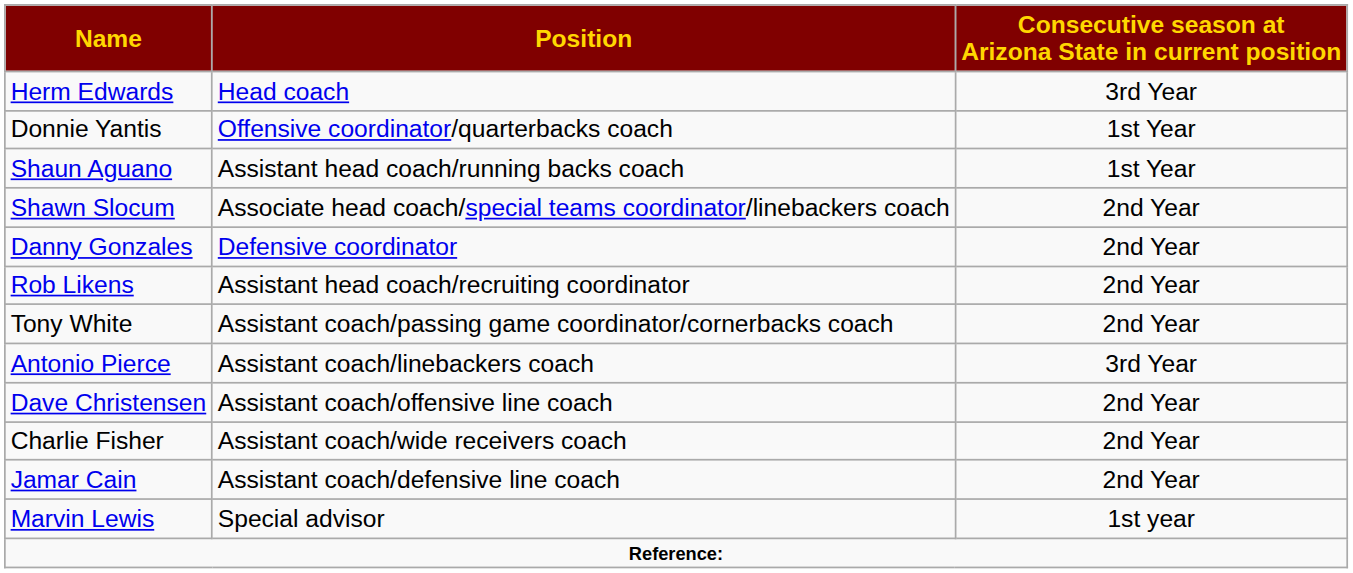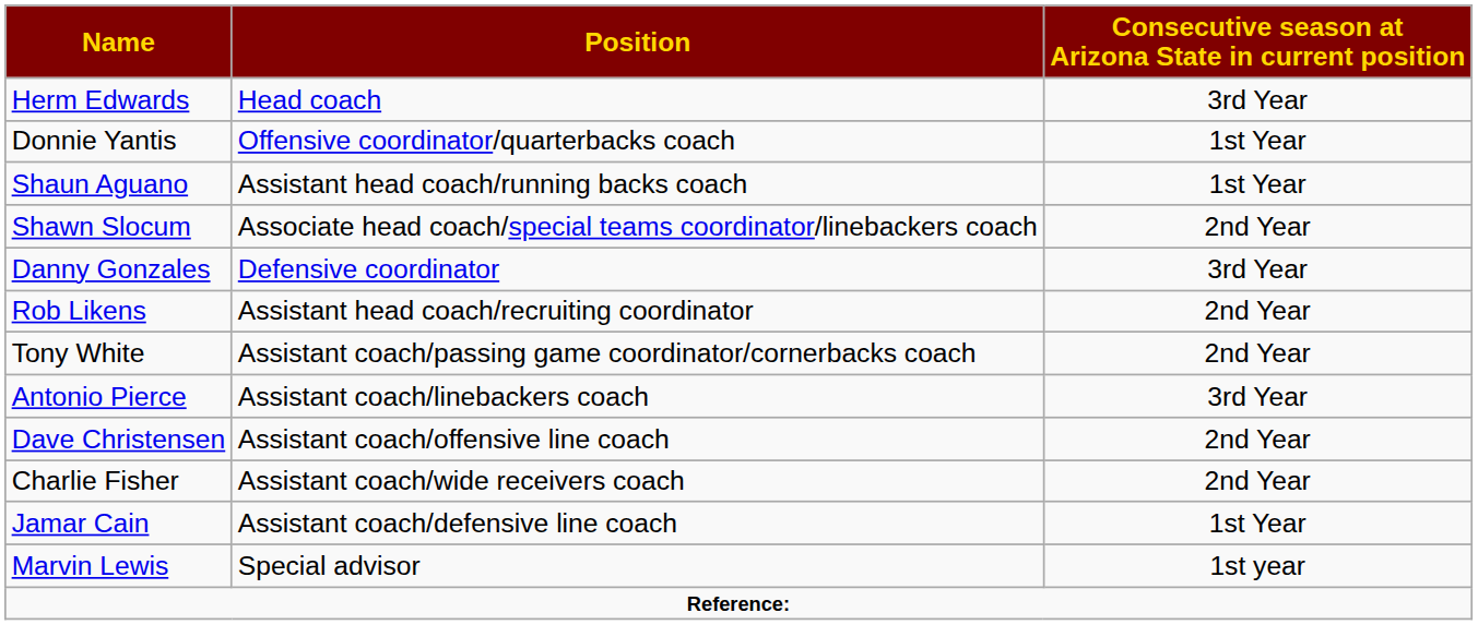 <table class="wikitable" style="font-size:90%;">
 <tr>
 <th style="background:Maroon;color:gold;">Name</th>
 <th style="background:Maroon;color:gold;">Position</th>
 <th style="background:Maroon;color:gold;">Consecutive season at<br>Arizona State in current position</th>
 </tr>
 <tr>
 <td><a href='#'>Herm Edwards</a></td>
 <td><a href='#'>Head coach</a></td>
 <td align=center>3rd Year</td>
 </tr>
 <tr>
 <td>Donnie Yantis</td>
 <td><a href='#'>Offensive coordinator</a>/quarterbacks coach</td>
 <td align=center>1st Year</td>
 </tr>
 <tr>
 <td><a href='#'>Shaun Aguano</a></td>
 <td>Assistant head coach/running backs coach</td>
 <td align=center>1st Year</td>
 </tr>
 <tr>
 <td><a href='#'>Shawn Slocum</a></td>
 <td>Associate head coach/<a href='#'>special teams coordinator</a>/linebackers coach</td>
 <td align=center>2nd Year</td>
 </tr>
 <tr>
 <td><a href='#'>Danny Gonzales</a></td>
 <td><a href='#'>Defensive coordinator</a></td>
-<td align=center>2nd Year</td>
+<td align=center>3rd Year</td>
 </tr>
 <tr>
 <td><a href='#'>Rob Likens</a></td>
 <td>Assistant head coach/recruiting coordinator</td>
 <td align=center>2nd Year</td>
 </tr>
 <tr>
 <td>Tony White</td>
 <td>Assistant coach/passing game coordinator/cornerbacks coach</td>
 <td align=center>2nd Year</td>
 </tr>
 <tr>
 <td><a href='#'>Antonio Pierce</a></td>
 <td>Assistant coach/linebackers coach</td>
 <td align=center>3rd Year</td>
 </tr>
 <tr>
 <td><a href='#'>Dave Christensen</a></td>
 <td>Assistant coach/offensive line coach</td>
 <td align=center>2nd Year</td>
 </tr>
 <tr>
 <td>Charlie Fisher</td>
 <td>Assistant coach/wide receivers coach</td>
 <td align=center>2nd Year</td>
 </tr>
 <tr>
 <td><a href='#'>Jamar Cain</a></td>
 <td>Assistant coach/defensive line coach</td>
-<td align=center>2nd Year</td>
+<td align=center>1st Year</td>
 </tr>
 <tr>
 <td><a href='#'>Marvin Lewis</a></td>
 <td>Special advisor</td>
 <td align=center>1st year</td>
 </tr>
 <tr>
 <td colspan="4"  style="font-size:8pt; text-align:center;"><strong>Reference:</strong></td>
 </tr>
 </table>
